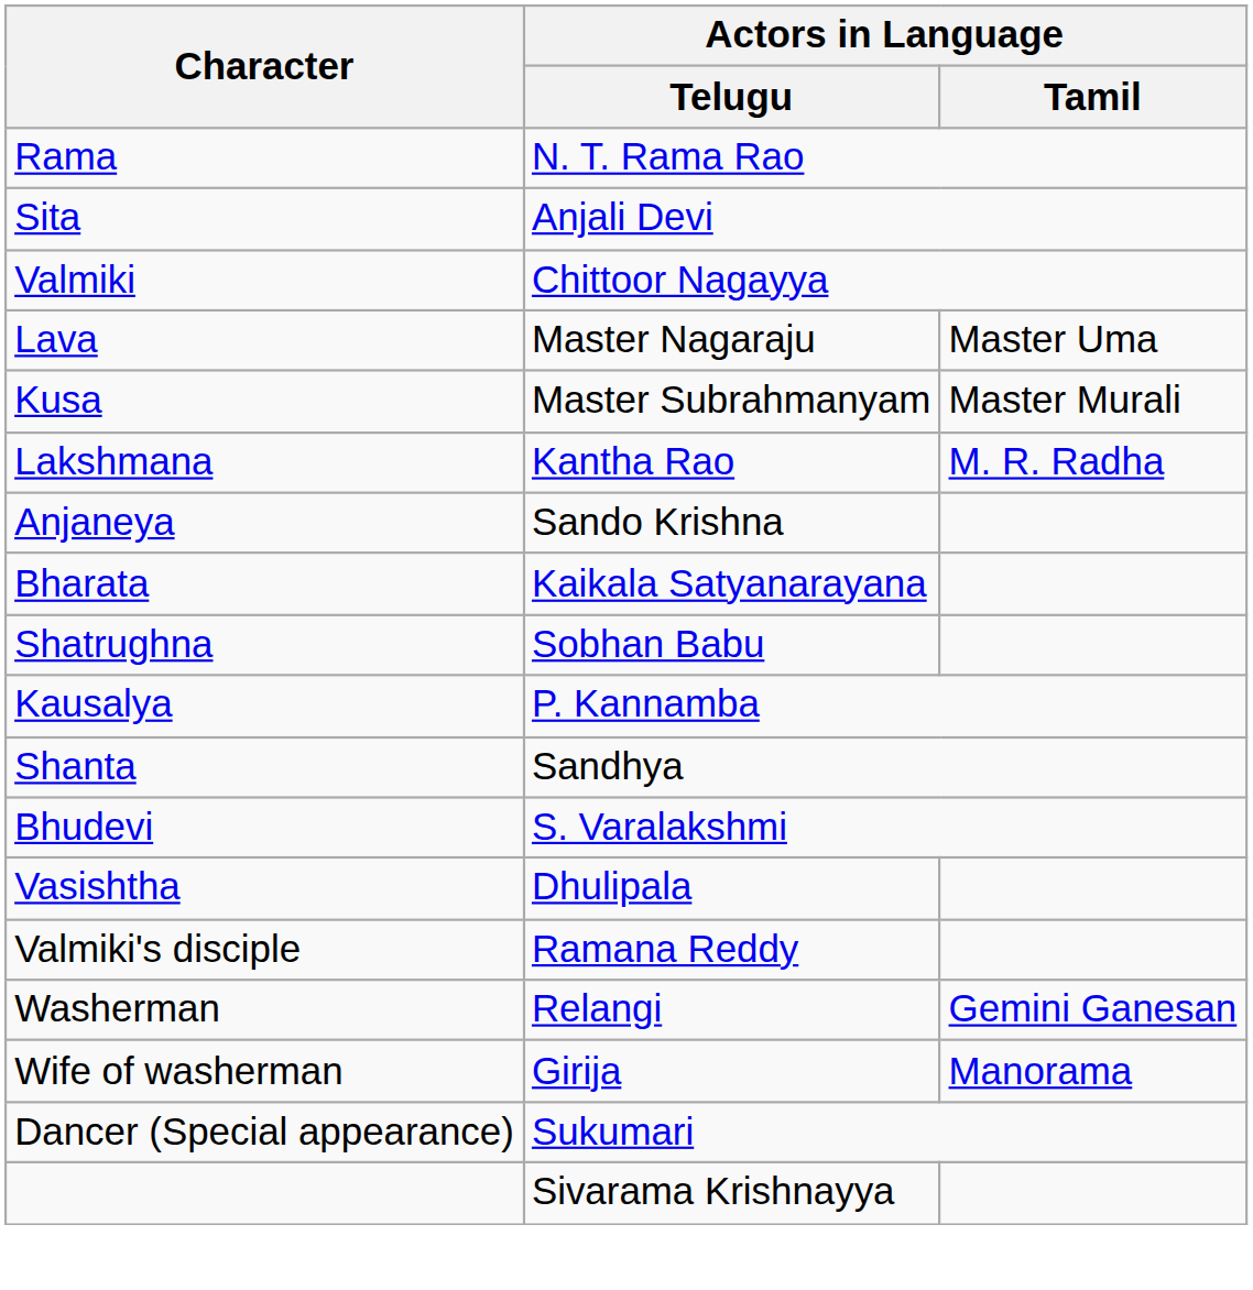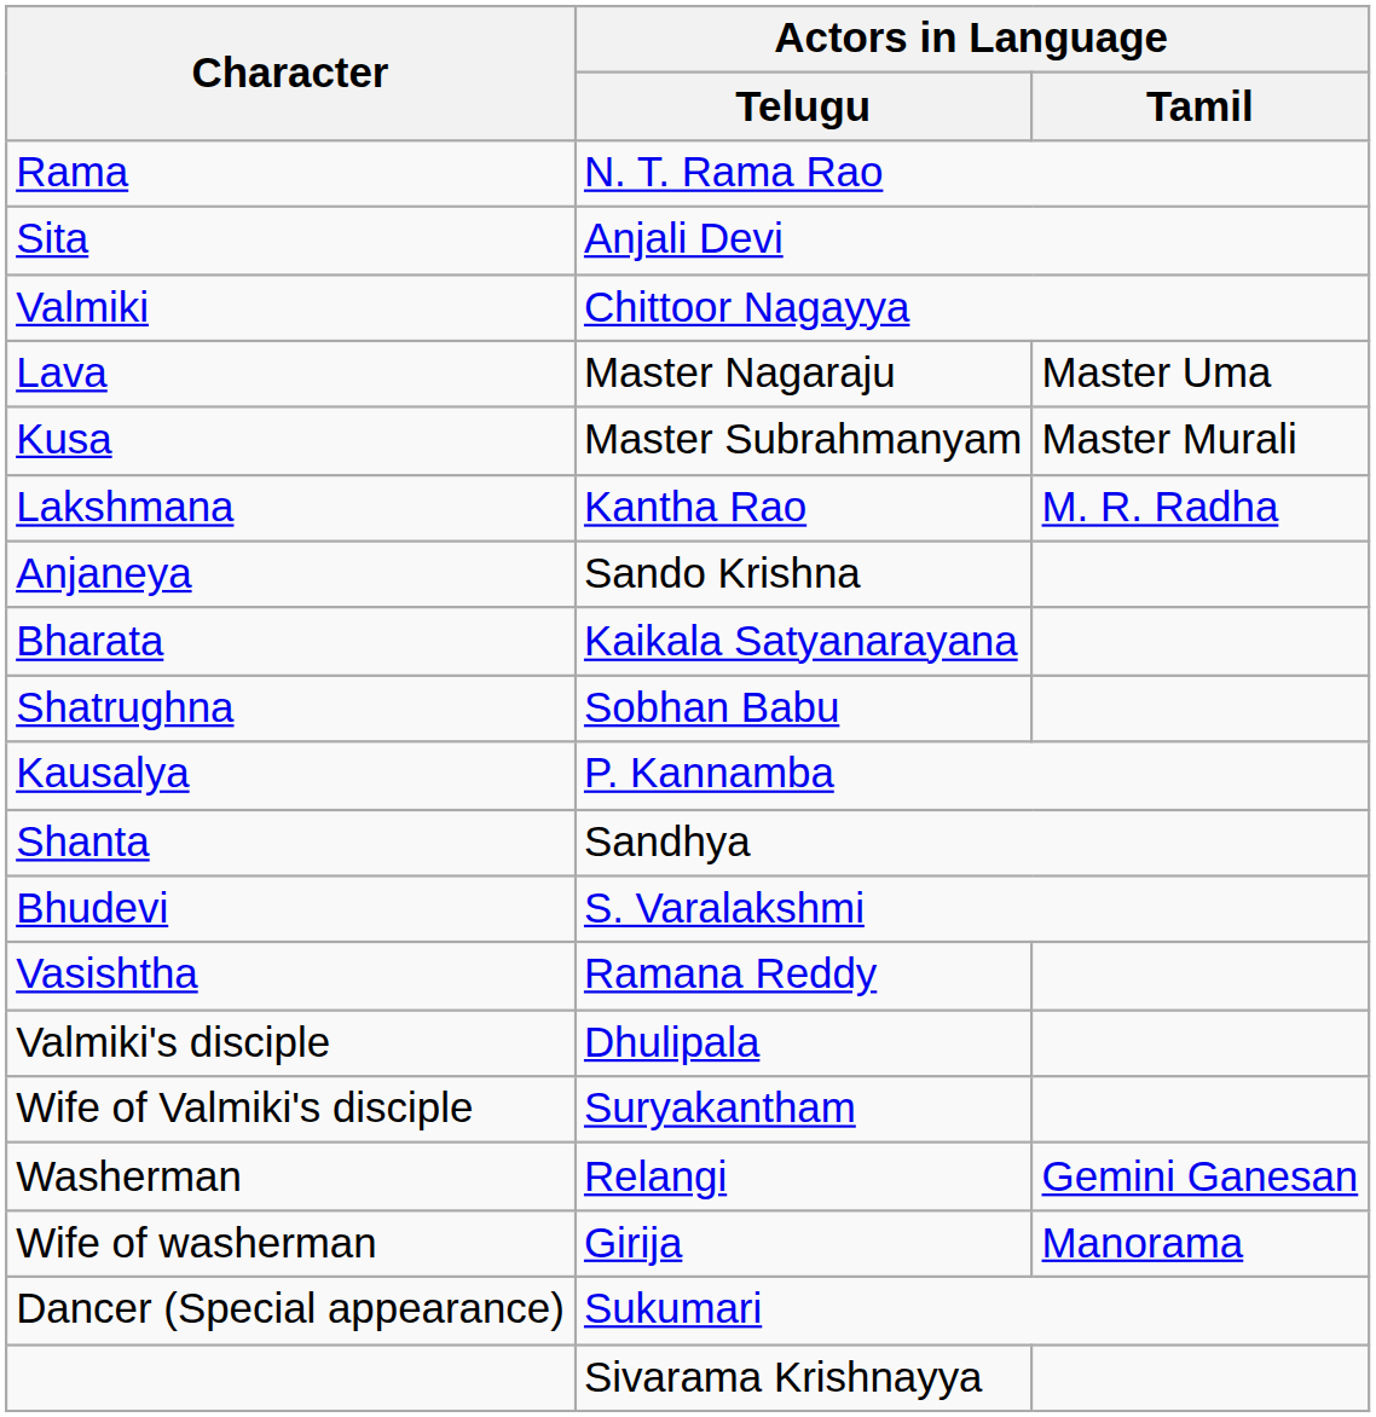 <table class="wikitable">
 <tr>
 <th rowspan="2">Character</th>
 <th colspan="2">Actors in Language</th>
 </tr>
 <tr>
 <th>Telugu</th>
 <th>Tamil</th>
 </tr>
 <tr>
 <td><a href='#'>Rama</a></td>
 <td ! colspan="2"><a href='#'>N. T. Rama Rao</a></td>
 </tr>
 <tr>
 <td><a href='#'>Sita</a></td>
 <td ! colspan="2"><a href='#'>Anjali Devi</a></td>
 </tr>
 <tr>
 <td><a href='#'>Valmiki</a></td>
 <td ! colspan="2"><a href='#'>Chittoor Nagayya</a></td>
 </tr>
 <tr>
 <td><a href='#'>Lava</a></td>
 <td>Master Nagaraju</td>
 <td>Master Uma</td>
 </tr>
 <tr>
 <td><a href='#'>Kusa</a></td>
 <td>Master Subrahmanyam</td>
 <td>Master Murali</td>
 </tr>
 <tr>
 <td><a href='#'>Lakshmana</a></td>
 <td><a href='#'>Kantha Rao</a></td>
 <td><a href='#'>M. R. Radha</a></td>
 </tr>
 <tr>
 <td><a href='#'>Anjaneya</a></td>
 <td>Sando Krishna</td>
 <td></td>
 </tr>
 <tr>
 <td><a href='#'>Bharata</a></td>
 <td><a href='#'>Kaikala Satyanarayana</a></td>
 <td></td>
 </tr>
 <tr>
 <td><a href='#'>Shatrughna</a></td>
 <td><a href='#'>Sobhan Babu</a></td>
 <td></td>
 </tr>
 <tr>
 <td><a href='#'>Kausalya</a></td>
 <td ! colspan="2"><a href='#'>P. Kannamba</a></td>
 </tr>
 <tr>
 <td><a href='#'>Shanta</a></td>
 <td ! colspan="2">Sandhya</td>
 </tr>
 <tr>
 <td><a href='#'>Bhudevi</a></td>
 <td colspan="2" !><a href='#'>S. Varalakshmi</a></td>
 </tr>
 <tr>
 <td><a href='#'>Vasishtha</a></td>
+<td><a href='#'>Ramana Reddy</a></td>
+<td></td>
+</tr>
+<tr>
+<td>Valmiki's disciple</td>
 <td><a href='#'>Dhulipala</a></td>
 <td></td>
 </tr>
 <tr>
-<td>Valmiki's disciple</td>
-<td><a href='#'>Ramana Reddy</a></td>
+<td>Wife of Valmiki's disciple</td>
+<td><a href='#'>Suryakantham</a></td>
 <td></td>
 </tr>
 <tr>
 <td>Washerman</td>
 <td><a href='#'>Relangi</a></td>
 <td><a href='#'>Gemini Ganesan</a></td>
 </tr>
 <tr>
 <td>Wife of washerman</td>
 <td><a href='#'>Girija</a></td>
 <td><a href='#'>Manorama</a></td>
 </tr>
 <tr>
 <td>Dancer (Special appearance)</td>
 <td ! colspan="2"><a href='#'>Sukumari</a></td>
 </tr>
 <tr>
 <td></td>
 <td>Sivarama Krishnayya</td>
 <td></td>
 </tr>
 </table>
